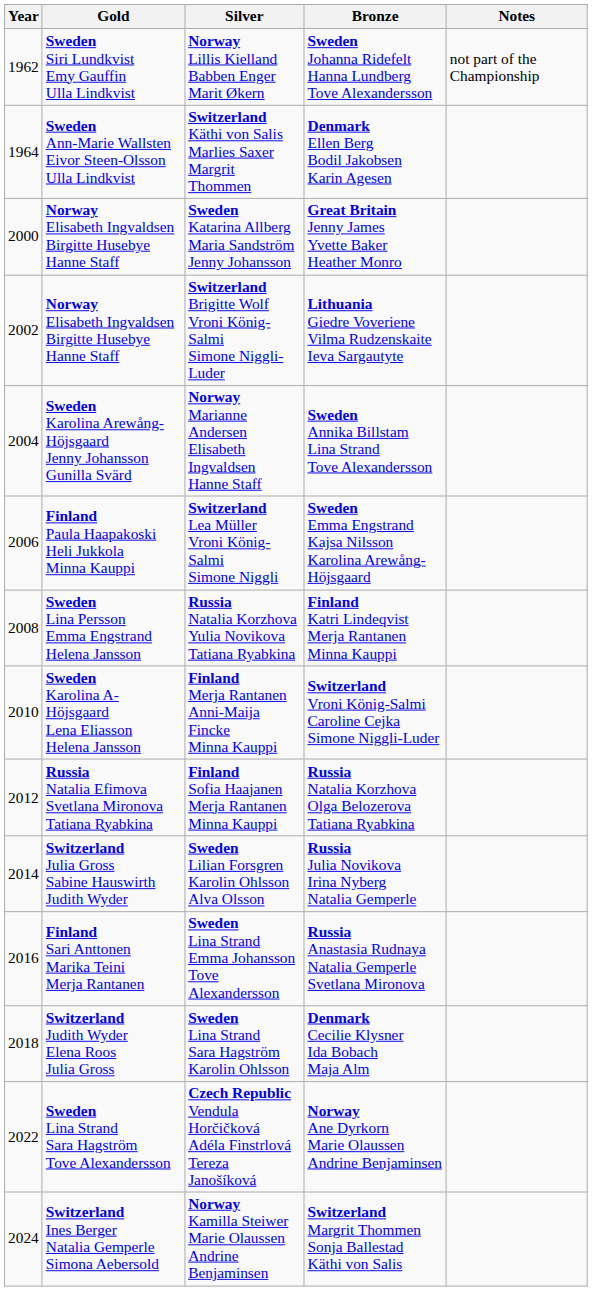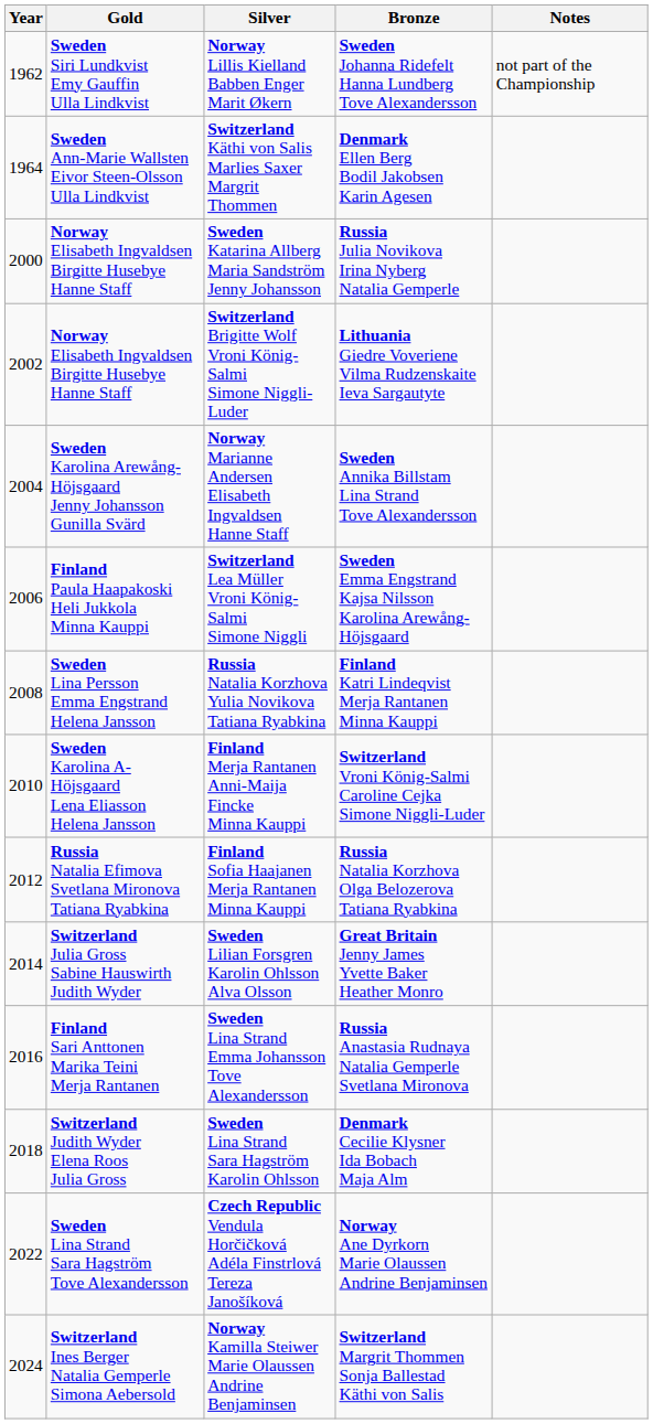 <table class="wikitable">
 <tr>
 <th>Year</th>
 <th>Gold</th>
 <th>Silver</th>
 <th>Bronze</th>
 <th>Notes</th>
 </tr>
 <tr>
 <td>1962</td>
 <td> <strong><a href='#'>Sweden</a></strong><br><a href='#'>Siri Lundkvist</a><br><a href='#'>Emy Gauffin</a><br><a href='#'>Ulla Lindkvist</a></td>
 <td> <strong><a href='#'>Norway</a></strong><br><a href='#'>Lillis Kielland</a><br><a href='#'>Babben Enger</a><br><a href='#'>Marit Økern</a></td>
 <td> <strong><a href='#'>Sweden</a></strong><br><a href='#'>Johanna Ridefelt</a><br><a href='#'>Hanna Lundberg</a><br><a href='#'>Tove Alexandersson</a></td>
 <td>not part of the Championship</td>
 </tr>
 <tr>
 <td>1964</td>
 <td> <strong><a href='#'>Sweden</a></strong><br><a href='#'>Ann-Marie Wallsten</a><br><a href='#'>Eivor Steen-Olsson</a><br><a href='#'>Ulla Lindkvist</a></td>
 <td> <strong><a href='#'>Switzerland</a></strong><br><a href='#'>Käthi von Salis</a><br><a href='#'>Marlies Saxer</a><br><a href='#'>Margrit Thommen</a></td>
 <td> <strong><a href='#'>Denmark</a></strong><br><a href='#'>Ellen Berg</a><br><a href='#'>Bodil Jakobsen</a><br><a href='#'>Karin Agesen</a></td>
 <td></td>
 </tr>
 <tr>
 <td>2000</td>
 <td> <strong><a href='#'>Norway</a></strong><br><a href='#'>Elisabeth Ingvaldsen</a><br><a href='#'>Birgitte Husebye</a><br><a href='#'>Hanne Staff</a></td>
 <td> <strong><a href='#'>Sweden</a></strong><br><a href='#'>Katarina Allberg</a><br><a href='#'>Maria Sandström</a><br><a href='#'>Jenny Johansson</a></td>
-<td> <strong><a href='#'>Great Britain</a></strong><br><a href='#'>Jenny James</a><br><a href='#'>Yvette Baker</a><br><a href='#'>Heather Monro</a></td>
+<td> <strong><a href='#'>Russia</a></strong><br><a href='#'>Julia Novikova</a><br><a href='#'>Irina Nyberg</a><br><a href='#'>Natalia Gemperle</a></td>
 <td></td>
 </tr>
 <tr>
 <td>2002</td>
 <td> <strong><a href='#'>Norway</a></strong><br><a href='#'>Elisabeth Ingvaldsen</a><br><a href='#'>Birgitte Husebye</a><br><a href='#'>Hanne Staff</a></td>
 <td> <strong><a href='#'>Switzerland</a></strong><br><a href='#'>Brigitte Wolf</a><br><a href='#'>Vroni König-Salmi</a><br><a href='#'>Simone Niggli-Luder</a></td>
 <td> <strong><a href='#'>Lithuania</a></strong><br><a href='#'>Giedre Voveriene</a><br><a href='#'>Vilma Rudzenskaite</a><br><a href='#'>Ieva Sargautyte</a></td>
 <td></td>
 </tr>
 <tr>
 <td>2004</td>
 <td> <strong><a href='#'>Sweden</a></strong><br><a href='#'>Karolina Arewång-Höjsgaard</a><br><a href='#'>Jenny Johansson</a><br><a href='#'>Gunilla Svärd</a></td>
 <td> <strong><a href='#'>Norway</a></strong><br><a href='#'>Marianne Andersen</a><br><a href='#'>Elisabeth Ingvaldsen</a><br><a href='#'>Hanne Staff</a></td>
 <td> <strong><a href='#'>Sweden</a></strong><br><a href='#'>Annika Billstam</a><br><a href='#'>Lina Strand</a><br><a href='#'>Tove Alexandersson</a></td>
 <td></td>
 </tr>
 <tr>
 <td>2006</td>
 <td> <strong><a href='#'>Finland</a></strong><br><a href='#'>Paula Haapakoski</a><br><a href='#'>Heli Jukkola</a><br><a href='#'>Minna Kauppi</a></td>
 <td> <strong><a href='#'>Switzerland</a></strong><br><a href='#'>Lea Müller</a><br><a href='#'>Vroni König-Salmi</a><br><a href='#'>Simone Niggli</a></td>
 <td> <strong><a href='#'>Sweden</a></strong><br><a href='#'>Emma Engstrand</a><br><a href='#'>Kajsa Nilsson</a><br><a href='#'>Karolina Arewång-Höjsgaard</a></td>
 <td></td>
 </tr>
 <tr>
 <td>2008</td>
 <td> <strong><a href='#'>Sweden</a></strong><br><a href='#'>Lina Persson</a><br><a href='#'>Emma Engstrand</a><br><a href='#'>Helena Jansson</a></td>
 <td> <strong><a href='#'>Russia</a></strong><br><a href='#'>Natalia Korzhova</a><br><a href='#'>Yulia Novikova</a><br><a href='#'>Tatiana Ryabkina</a></td>
 <td> <strong><a href='#'>Finland</a></strong><br><a href='#'>Katri Lindeqvist</a><br><a href='#'>Merja Rantanen</a><br><a href='#'>Minna Kauppi</a></td>
 <td></td>
 </tr>
 <tr>
 <td>2010</td>
 <td> <strong><a href='#'>Sweden</a></strong><br><a href='#'>Karolina A-Höjsgaard</a><br><a href='#'>Lena Eliasson</a><br><a href='#'>Helena Jansson</a></td>
 <td> <strong><a href='#'>Finland</a></strong><br><a href='#'>Merja Rantanen</a><br><a href='#'>Anni-Maija Fincke</a><br><a href='#'>Minna Kauppi</a></td>
 <td> <strong><a href='#'>Switzerland</a></strong><br><a href='#'>Vroni König-Salmi</a><br><a href='#'>Caroline Cejka</a><br><a href='#'>Simone Niggli-Luder</a></td>
 <td></td>
 </tr>
 <tr>
 <td>2012</td>
 <td> <strong><a href='#'>Russia</a></strong><br><a href='#'>Natalia Efimova</a><br><a href='#'>Svetlana Mironova</a><br><a href='#'>Tatiana Ryabkina</a></td>
 <td> <strong><a href='#'>Finland</a></strong><br><a href='#'>Sofia Haajanen</a><br><a href='#'>Merja Rantanen</a><br><a href='#'>Minna Kauppi</a></td>
 <td> <strong><a href='#'>Russia</a></strong><br><a href='#'>Natalia Korzhova</a><br><a href='#'>Olga Belozerova</a><br><a href='#'>Tatiana Ryabkina</a></td>
 <td></td>
 </tr>
 <tr>
 <td>2014</td>
 <td> <strong><a href='#'>Switzerland</a></strong><br><a href='#'>Julia Gross</a><br><a href='#'>Sabine Hauswirth</a><br><a href='#'>Judith Wyder</a></td>
 <td> <strong><a href='#'>Sweden</a></strong><br><a href='#'>Lilian Forsgren</a><br><a href='#'>Karolin Ohlsson</a><br><a href='#'>Alva Olsson</a></td>
-<td> <strong><a href='#'>Russia</a></strong><br><a href='#'>Julia Novikova</a><br><a href='#'>Irina Nyberg</a><br><a href='#'>Natalia Gemperle</a></td>
+<td> <strong><a href='#'>Great Britain</a></strong><br><a href='#'>Jenny James</a><br><a href='#'>Yvette Baker</a><br><a href='#'>Heather Monro</a></td>
 <td></td>
 </tr>
 <tr>
 <td>2016</td>
 <td> <strong><a href='#'>Finland</a></strong><br><a href='#'>Sari Anttonen</a><br><a href='#'>Marika Teini</a><br><a href='#'>Merja Rantanen</a></td>
 <td> <strong><a href='#'>Sweden</a></strong><br><a href='#'>Lina Strand</a><br><a href='#'>Emma Johansson</a><br><a href='#'>Tove Alexandersson</a></td>
 <td> <strong><a href='#'>Russia</a></strong><br><a href='#'>Anastasia Rudnaya</a><br><a href='#'>Natalia Gemperle</a><br><a href='#'>Svetlana Mironova</a></td>
 <td></td>
 </tr>
 <tr>
 <td>2018</td>
 <td> <strong><a href='#'>Switzerland</a></strong><br><a href='#'>Judith Wyder</a><br><a href='#'>Elena Roos</a><br><a href='#'>Julia Gross</a></td>
 <td> <strong><a href='#'>Sweden</a></strong><br><a href='#'>Lina Strand</a><br><a href='#'>Sara Hagström</a><br><a href='#'>Karolin Ohlsson</a></td>
 <td> <strong><a href='#'>Denmark</a></strong><br><a href='#'>Cecilie Klysner</a><br><a href='#'>Ida Bobach</a><br><a href='#'>Maja Alm</a></td>
 <td></td>
 </tr>
 <tr>
 <td>2022</td>
 <td> <strong><a href='#'>Sweden</a></strong><br><a href='#'>Lina Strand</a><br><a href='#'>Sara Hagström</a><br><a href='#'>Tove Alexandersson</a></td>
 <td> <strong><a href='#'>Czech Republic</a></strong><br><a href='#'>Vendula Horčičková</a><br><a href='#'>Adéla Finstrlová</a><br><a href='#'>Tereza Janošíková</a></td>
 <td> <strong><a href='#'>Norway</a></strong><br><a href='#'>Ane Dyrkorn</a><br><a href='#'>Marie Olaussen</a><br><a href='#'>Andrine Benjaminsen</a></td>
 <td></td>
 </tr>
 <tr>
 <td>2024</td>
 <td> <strong><a href='#'>Switzerland</a></strong><br><a href='#'>Ines Berger</a><br><a href='#'>Natalia Gemperle</a><br><a href='#'>Simona Aebersold</a></td>
 <td> <strong><a href='#'>Norway</a></strong><br><a href='#'>Kamilla Steiwer</a><br><a href='#'>Marie Olaussen</a><br><a href='#'>Andrine Benjaminsen</a></td>
 <td> <strong><a href='#'>Switzerland</a></strong><br><a href='#'>Margrit Thommen</a><br><a href='#'>Sonja Ballestad</a><br><a href='#'>Käthi von Salis</a></td>
 <td></td>
 </tr>
 </table>
